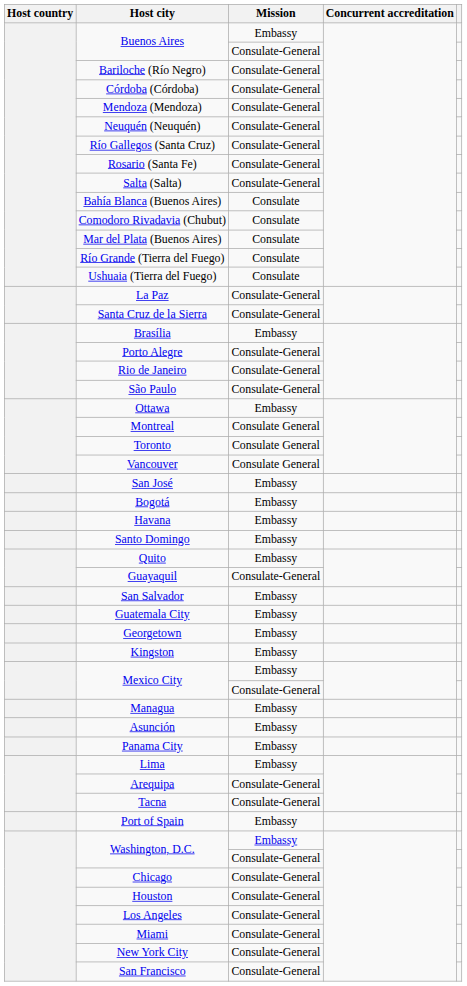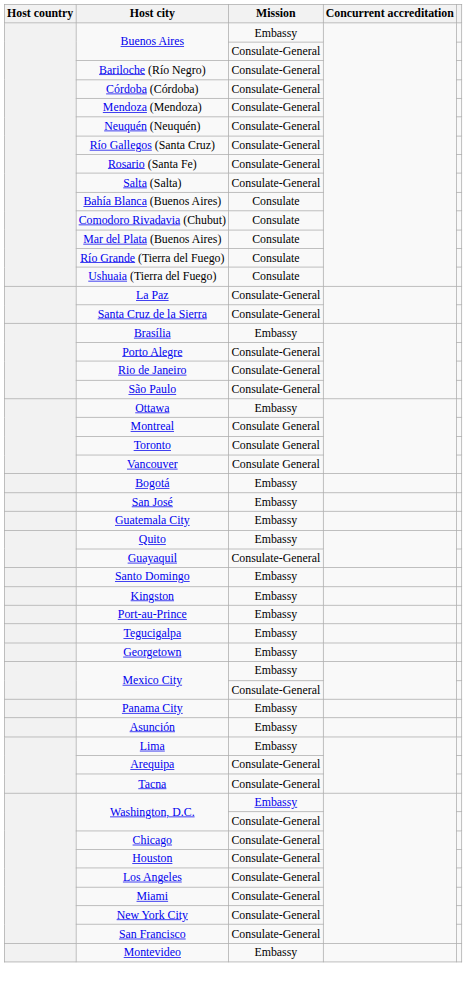 <table class="wikitable plainrowheaders" style="text-align:center;">
 <tr>
 <th scope="col">Host country</th>
 <th scope="col">Host city</th>
 <th scope="col">Mission</th>
 <th scope="col">Concurrent accreditation</th>
 <th scope="col"></th>
 </tr>
 <tr>
 <th scope="row" rowspan="14"></th>
 <td rowspan="2"><a href='#'>Buenos Aires</a></td>
 <td>Embassy</td>
 <td rowspan="14"></td>
 <td></td>
 </tr>
 <tr>
 <td>Consulate-General</td>
 <td></td>
 </tr>
 <tr>
 <td><a href='#'>Bariloche</a> (Río Negro)</td>
 <td>Consulate-General</td>
 <td></td>
 </tr>
 <tr>
 <td><a href='#'>Córdoba</a> (Córdoba)</td>
 <td>Consulate-General</td>
 <td></td>
 </tr>
 <tr>
 <td><a href='#'>Mendoza</a> (Mendoza)</td>
 <td>Consulate-General</td>
 <td></td>
 </tr>
 <tr>
 <td><a href='#'>Neuquén</a> (Neuquén)</td>
 <td>Consulate-General</td>
 <td></td>
 </tr>
 <tr>
 <td><a href='#'>Río Gallegos</a> (Santa Cruz)</td>
 <td>Consulate-General</td>
 <td></td>
 </tr>
 <tr>
 <td><a href='#'>Rosario</a> (Santa Fe)</td>
 <td>Consulate-General</td>
 <td></td>
 </tr>
 <tr>
 <td><a href='#'>Salta</a> (Salta)</td>
 <td>Consulate-General</td>
 <td></td>
 </tr>
 <tr>
 <td><a href='#'>Bahía Blanca</a> (Buenos Aires)</td>
 <td>Consulate</td>
 <td></td>
 </tr>
 <tr>
 <td><a href='#'>Comodoro Rivadavia</a> (Chubut)</td>
 <td>Consulate</td>
 <td></td>
 </tr>
 <tr>
 <td><a href='#'>Mar del Plata</a> (Buenos Aires)</td>
 <td>Consulate</td>
 <td></td>
 </tr>
 <tr>
 <td><a href='#'>Río Grande</a> (Tierra del Fuego)</td>
 <td>Consulate</td>
 <td></td>
 </tr>
 <tr>
 <td><a href='#'>Ushuaia</a> (Tierra del Fuego)</td>
 <td>Consulate</td>
 <td></td>
 </tr>
 <tr>
 <th scope="row" rowspan="2"></th>
 <td><a href='#'>La Paz</a></td>
 <td>Consulate-General</td>
 <td rowspan="2"></td>
 <td></td>
 </tr>
 <tr>
 <td><a href='#'>Santa Cruz de la Sierra</a></td>
 <td>Consulate-General</td>
 <td></td>
 </tr>
 <tr>
 <th scope="row" rowspan="4"></th>
 <td><a href='#'>Brasília</a></td>
 <td>Embassy</td>
 <td rowspan="4"></td>
 <td></td>
 </tr>
 <tr>
 <td><a href='#'>Porto Alegre</a></td>
 <td>Consulate-General</td>
 <td></td>
 </tr>
 <tr>
 <td><a href='#'>Rio de Janeiro</a></td>
 <td>Consulate-General</td>
 <td></td>
 </tr>
 <tr>
 <td><a href='#'>São Paulo</a></td>
 <td>Consulate-General</td>
 <td></td>
 </tr>
 <tr>
 <th scope="row" rowspan="4"></th>
 <td><a href='#'>Ottawa</a></td>
 <td>Embassy</td>
 <td rowspan="4"></td>
 <td></td>
 </tr>
 <tr>
 <td><a href='#'>Montreal</a></td>
 <td>Consulate General</td>
 <td></td>
 </tr>
 <tr>
 <td><a href='#'>Toronto</a></td>
 <td>Consulate General</td>
 <td></td>
 </tr>
 <tr>
 <td><a href='#'>Vancouver</a></td>
 <td>Consulate General</td>
 <td></td>
 </tr>
 <tr>
 <th scope="row"></th>
+<td><a href='#'>Bogotá</a></td>
+<td>Embassy</td>
+<td></td>
+<td></td>
+</tr>
+<tr>
+<th scope="row"></th>
 <td><a href='#'>San José</a></td>
 <td>Embassy</td>
 <td></td>
 <td></td>
 </tr>
 <tr>
 <th scope="row"></th>
-<td><a href='#'>Bogotá</a></td>
-<td>Embassy</td>
-<td></td>
-<td></td>
-</tr>
-<tr>
-<th scope="row"></th>
-<td><a href='#'>Havana</a></td>
-<td>Embassy</td>
-<td></td>
-<td></td>
-</tr>
-<tr>
-<th scope="row"></th>
-<td><a href='#'>Santo Domingo</a></td>
+<td><a href='#'>Guatemala City</a></td>
 <td>Embassy</td>
 <td></td>
 <td></td>
 </tr>
 <tr>
 <th scope="row" rowspan="2"></th>
 <td><a href='#'>Quito</a></td>
 <td>Embassy</td>
 <td rowspan="2"></td>
 <td></td>
 </tr>
 <tr>
 <td><a href='#'>Guayaquil</a></td>
 <td>Consulate-General</td>
 <td></td>
 </tr>
 <tr>
 <th scope="row"></th>
-<td><a href='#'>San Salvador</a></td>
+<td><a href='#'>Santo Domingo</a></td>
 <td>Embassy</td>
 <td></td>
 <td></td>
 </tr>
 <tr>
 <th scope="row"></th>
-<td><a href='#'>Guatemala City</a></td>
+<td><a href='#'>Kingston</a></td>
+<td>Embassy</td>
+<td></td>
+<td></td>
+</tr>
+<tr>
+<th scope="row"></th>
+<td><a href='#'>Port-au-Prince</a></td>
+<td>Embassy</td>
+<td></td>
+<td></td>
+</tr>
+<tr>
+<th scope="row"></th>
+<td><a href='#'>Tegucigalpa</a></td>
 <td>Embassy</td>
 <td></td>
 <td></td>
 </tr>
 <tr>
 <th scope="row"></th>
 <td><a href='#'>Georgetown</a></td>
-<td>Embassy</td>
-<td></td>
-<td></td>
-</tr>
-<tr>
-<th scope="row"></th>
-<td><a href='#'>Kingston</a></td>
 <td>Embassy</td>
 <td></td>
 <td></td>
 </tr>
 <tr>
 <th scope="row" rowspan="2"></th>
 <td rowspan="2"><a href='#'>Mexico City</a></td>
 <td>Embassy</td>
 <td rowspan="2"></td>
 <td></td>
 </tr>
 <tr>
 <td>Consulate-General</td>
 <td></td>
 </tr>
 <tr>
 <th scope="row"></th>
-<td><a href='#'>Managua</a></td>
+<td><a href='#'>Panama City</a></td>
 <td>Embassy</td>
 <td></td>
 <td></td>
 </tr>
 <tr>
 <th scope="row"></th>
 <td><a href='#'>Asunción</a></td>
-<td>Embassy</td>
-<td></td>
-<td></td>
-</tr>
-<tr>
-<th scope="row"></th>
-<td><a href='#'>Panama City</a></td>
 <td>Embassy</td>
 <td></td>
 <td></td>
 </tr>
 <tr>
 <th scope="row" rowspan="3"></th>
 <td><a href='#'>Lima</a></td>
 <td>Embassy</td>
 <td rowspan="3"></td>
 <td></td>
 </tr>
 <tr>
 <td><a href='#'>Arequipa</a></td>
 <td>Consulate-General</td>
 <td></td>
 </tr>
 <tr>
 <td><a href='#'>Tacna</a></td>
 <td>Consulate-General</td>
-<td></td>
-</tr>
-<tr>
-<th scope="row"></th>
-<td><a href='#'>Port of Spain</a></td>
-<td>Embassy</td>
-<td></td>
 <td></td>
 </tr>
 <tr>
 <th scope="row" rowspan="8"></th>
 <td rowspan="2"><a href='#'>Washington, D.C.</a></td>
 <td><a href='#'>Embassy</a></td>
 <td rowspan="8"></td>
 <td></td>
 </tr>
 <tr>
 <td>Consulate-General</td>
 <td></td>
 </tr>
 <tr>
 <td><a href='#'>Chicago</a></td>
 <td>Consulate-General</td>
 <td></td>
 </tr>
 <tr>
 <td><a href='#'>Houston</a></td>
 <td>Consulate-General</td>
 <td></td>
 </tr>
 <tr>
 <td><a href='#'>Los Angeles</a></td>
 <td>Consulate-General</td>
 <td></td>
 </tr>
 <tr>
 <td><a href='#'>Miami</a></td>
 <td>Consulate-General</td>
 <td></td>
 </tr>
 <tr>
 <td><a href='#'>New York City</a></td>
 <td>Consulate-General</td>
 <td></td>
 </tr>
 <tr>
 <td><a href='#'>San Francisco</a></td>
 <td>Consulate-General</td>
 <td></td>
 </tr>
+<tr>
+<th scope="row"></th>
+<td><a href='#'>Montevideo</a></td>
+<td>Embassy</td>
+<td></td>
+<td></td>
+</tr>
 </table>
